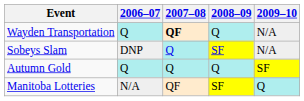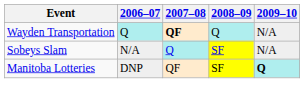 <table class="wikitable">
 <tr>
 <th>Event</th>
 <th><a href='#'>2006–07</a></th>
 <th><a href='#'>2007–08</a></th>
 <th><a href='#'>2008–09</a></th>
 <th><a href='#'>2009–10</a></th>
 </tr>
 <tr>
 <td><a href='#'>Wayden Transportation</a></td>
 <td style="background:#afeeee;">Q</td>
 <td style="background:#ffebcd;"><strong>QF</strong></td>
 <td style="background:#afeeee;">Q</td>
 <td style="background:#EFEFEF;">N/A</td>
 </tr>
 <tr>
 <td><a href='#'>Sobeys Slam</a></td>
-<td style="background:#EFEFEF;">DNP</td>
+<td style="background:#EFEFEF;">N/A</td>
 <td style="background:#afeeee;"><a href='#'>Q</a></td>
 <td style="background:yellow;"><a href='#'>SF</a></td>
 <td style="background:#EFEFEF;">N/A</td>
 </tr>
 <tr>
-<td><a href='#'>Autumn Gold</a></td>
-<td style="background:#afeeee;">Q</td>
-<td style="background:#afeeee;">Q</td>
-<td style="background:#afeeee;">Q</td>
-<td style="background:yellow;">SF</td>
-</tr>
-<tr>
 <td><a href='#'>Manitoba Lotteries</a></td>
-<td style="background:#EFEFEF;">N/A</td>
+<td style="background:#EFEFEF;">DNP</td>
 <td style="background:#ffebcd;">QF</td>
 <td style="background:yellow;">SF</td>
-<td style="background:#afeeee;">Q</td>
+<td style="background:#afeeee;"><strong>Q</strong></td>
 </tr>
 </table>
